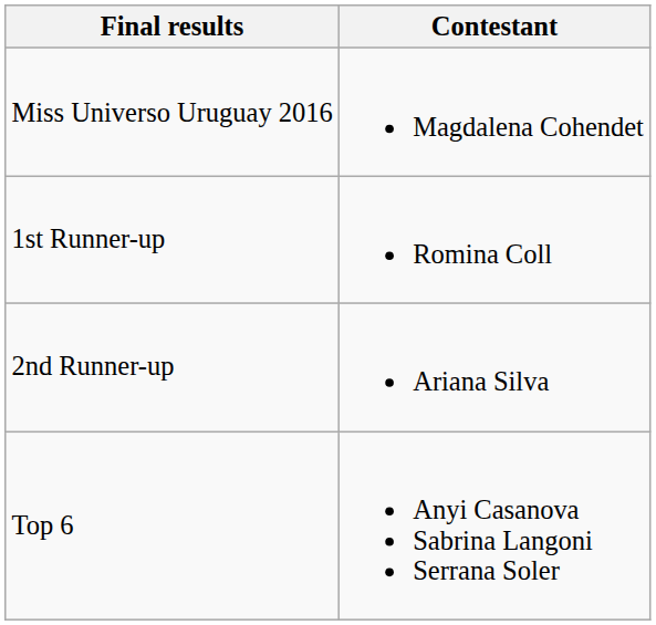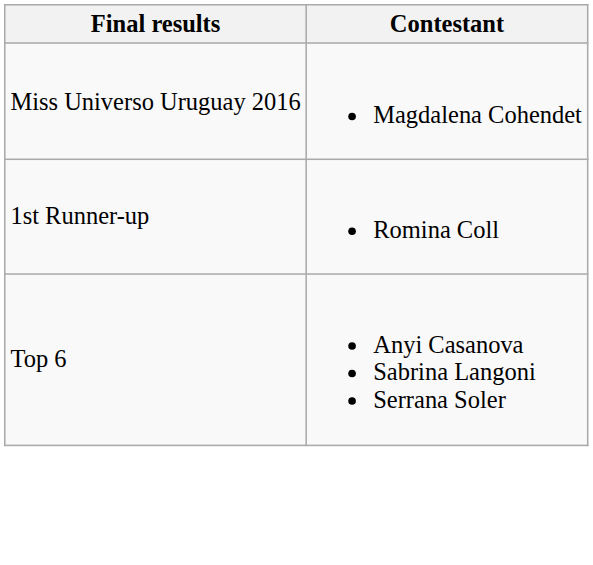 <table class="wikitable">
 <tr>
 <th>Final results</th>
 <th>Contestant</th>
 </tr>
 <tr>
 <td>Miss Universo Uruguay 2016</td>
 <td><br><ul><li>Magdalena Cohendet</li></ul></td>
 </tr>
 <tr>
 <td>1st Runner-up</td>
 <td><br><ul><li>Romina Coll</li></ul></td>
 </tr>
 <tr>
-<td>2nd Runner-up</td>
-<td><br><ul><li>Ariana Silva</li></ul></td>
-</tr>
-<tr>
 <td>Top 6</td>
 <td><br><ul><li>Anyi Casanova</li><li>Sabrina Langoni</li><li>Serrana Soler</li></ul></td>
 </tr>
 </table>
